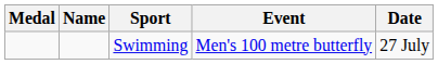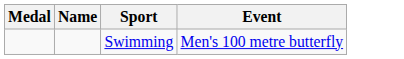 <table class="wikitable sortable">
 <tr>
 <th>Medal</th>
 <th>Name</th>
 <th>Sport</th>
 <th>Event</th>
-<th>Date</th>
 </tr>
 <tr>
 <td></td>
 <td></td>
 <td><a href='#'>Swimming</a></td>
 <td><a href='#'>Men's 100 metre butterfly</a></td>
-<td>27 July</td>
 </tr>
 </table>
